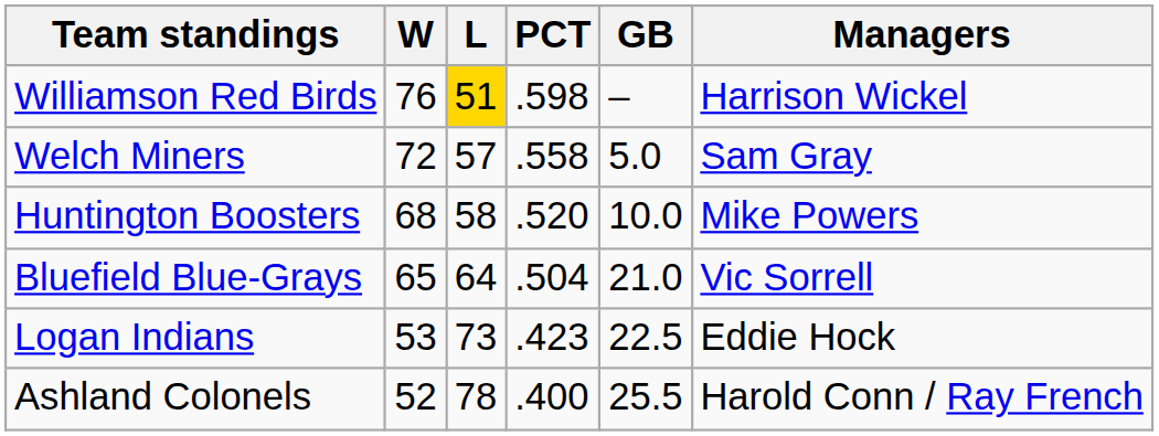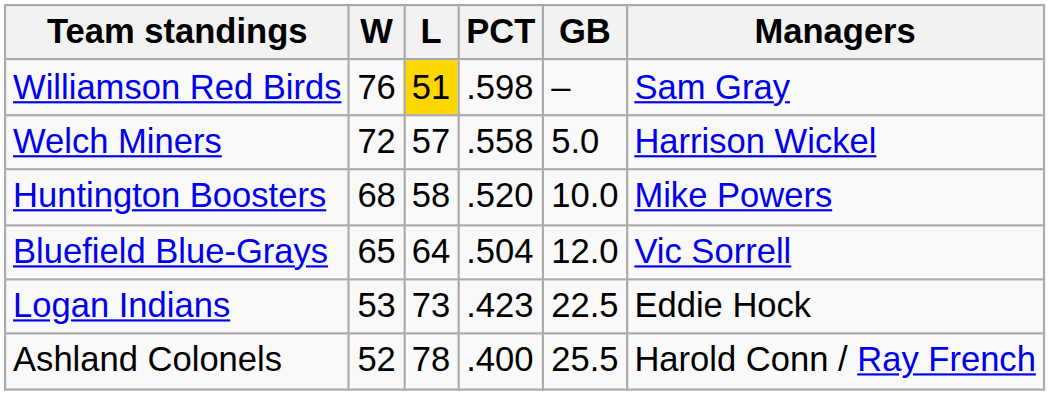 <table class="wikitable">
 <tr>
 <th>Team standings</th>
 <th>W</th>
 <th>L</th>
 <th>PCT</th>
 <th>GB</th>
 <th>Managers</th>
 </tr>
 <tr>
 <td><a href='#'>Williamson Red Birds</a></td>
 <td>76</td>
 <td style="background: gold;">51</td>
 <td>.598</td>
 <td>–</td>
-<td><a href='#'>Harrison Wickel</a></td>
+<td><a href='#'>Sam Gray</a></td>
 </tr>
 <tr>
 <td><a href='#'>Welch Miners</a></td>
 <td>72</td>
 <td>57</td>
 <td>.558</td>
 <td>5.0</td>
-<td><a href='#'>Sam Gray</a></td>
+<td><a href='#'>Harrison Wickel</a></td>
 </tr>
 <tr>
 <td><a href='#'>Huntington Boosters</a></td>
 <td>68</td>
 <td>58</td>
 <td>.520</td>
 <td>10.0</td>
 <td><a href='#'>Mike Powers</a></td>
 </tr>
 <tr>
 <td><a href='#'>Bluefield Blue-Grays</a></td>
 <td>65</td>
 <td>64</td>
 <td>.504</td>
-<td>21.0</td>
+<td>12.0</td>
 <td><a href='#'>Vic Sorrell</a></td>
 </tr>
 <tr>
 <td><a href='#'>Logan Indians</a></td>
 <td>53</td>
 <td>73</td>
 <td>.423</td>
 <td>22.5</td>
 <td>Eddie Hock</td>
 </tr>
 <tr>
 <td>Ashland Colonels</td>
 <td>52</td>
 <td>78</td>
 <td>.400</td>
 <td>25.5</td>
 <td>Harold Conn / <a href='#'>Ray French</a></td>
 </tr>
 </table>
